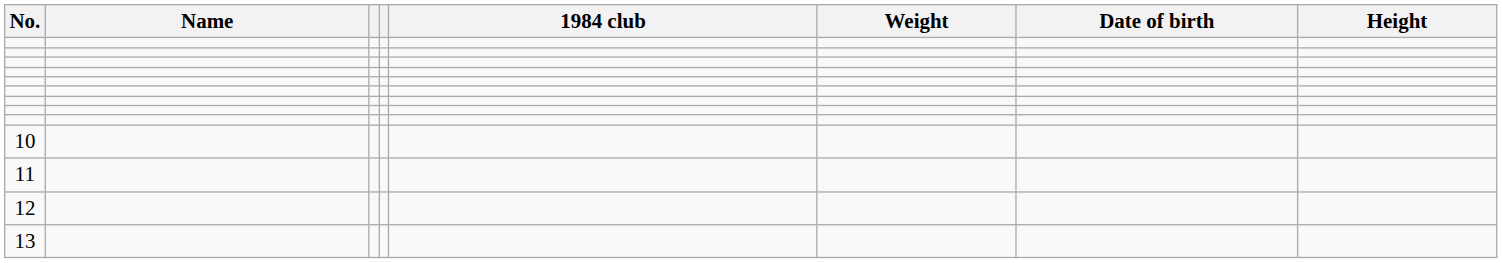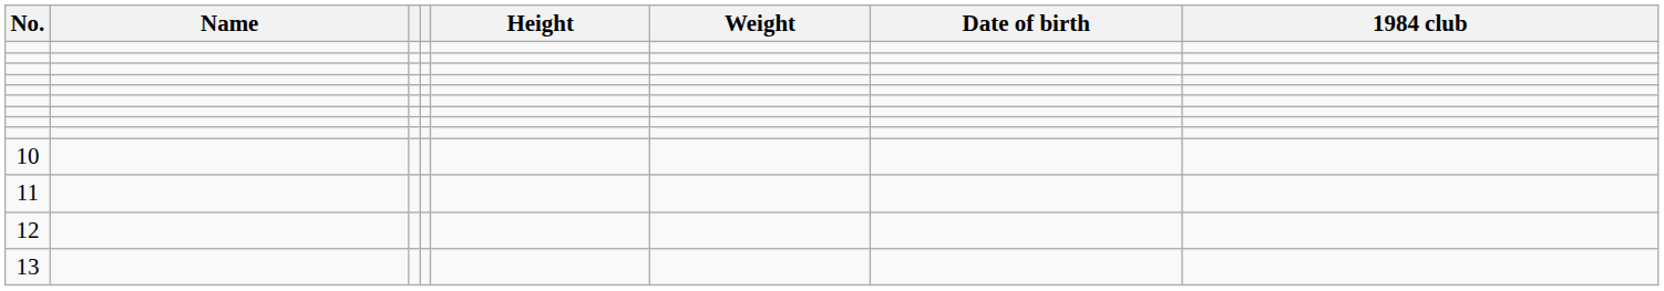 <table class="wikitable sortable" style="text-align:center;">
 <tr>
 <th>No.</th>
 <th style="width:15em">Name</th>
 <th></th>
 <th></th>
-<th style="width:20em">1984 club</th>
+<th style="width:9em">Height</th>
 <th style="width:9em">Weight</th>
 <th style="width:13em">Date of birth</th>
-<th style="width:9em">Height</th>
+<th style="width:20em">1984 club</th>
 </tr>
 <tr>
 <td></td>
 <td align=left></td>
 <td></td>
 <td></td>
-<td align=left></td>
+<td></td>
 <td></td>
 <td align=right></td>
-<td></td>
+<td align=left></td>
 </tr>
 <tr>
 <td></td>
 <td align=left></td>
 <td></td>
 <td></td>
-<td align=left></td>
+<td></td>
 <td></td>
 <td align=right></td>
-<td></td>
+<td align=left></td>
 </tr>
 <tr>
 <td></td>
 <td align=left></td>
 <td></td>
 <td></td>
-<td align=left></td>
+<td></td>
 <td></td>
 <td align=right></td>
-<td></td>
+<td align=left></td>
 </tr>
 <tr>
 <td></td>
 <td align=left></td>
 <td></td>
 <td></td>
-<td align=left></td>
+<td></td>
 <td></td>
 <td align=right></td>
-<td></td>
+<td align=left></td>
 </tr>
 <tr>
 <td></td>
 <td align=left></td>
 <td></td>
 <td></td>
-<td align=left></td>
+<td></td>
 <td></td>
 <td align=right></td>
-<td></td>
+<td align=left></td>
 </tr>
 <tr>
 <td></td>
 <td align=left></td>
 <td></td>
 <td></td>
-<td align=left></td>
+<td></td>
 <td></td>
 <td align=right></td>
-<td></td>
+<td align=left></td>
 </tr>
 <tr>
 <td></td>
 <td align=left></td>
 <td></td>
 <td></td>
-<td align=left></td>
+<td></td>
 <td></td>
 <td align=right></td>
-<td></td>
+<td align=left></td>
 </tr>
 <tr>
 <td></td>
 <td align=left></td>
 <td></td>
 <td></td>
-<td align=left></td>
+<td></td>
 <td></td>
 <td align=right></td>
-<td></td>
+<td align=left></td>
 </tr>
 <tr>
 <td></td>
 <td align=left></td>
 <td></td>
 <td></td>
-<td align=left></td>
+<td></td>
 <td></td>
 <td align=right></td>
-<td></td>
+<td align=left></td>
 </tr>
 <tr>
 <td>10</td>
 <td align=left></td>
 <td></td>
 <td></td>
-<td align=left></td>
+<td></td>
 <td></td>
 <td align=right></td>
-<td></td>
+<td align=left></td>
 </tr>
 <tr>
 <td>11</td>
 <td align=left></td>
 <td></td>
 <td></td>
-<td align=left></td>
+<td></td>
 <td></td>
 <td align=right></td>
-<td></td>
+<td align=left></td>
 </tr>
 <tr>
 <td>12</td>
 <td align=left></td>
 <td></td>
 <td></td>
-<td align=left></td>
+<td></td>
 <td></td>
 <td align=right></td>
-<td></td>
+<td align=left></td>
 </tr>
 <tr>
 <td>13</td>
 <td align=left></td>
 <td></td>
 <td></td>
-<td align=left></td>
+<td></td>
 <td></td>
 <td align=right></td>
-<td></td>
+<td align=left></td>
 </tr>
 </table>
